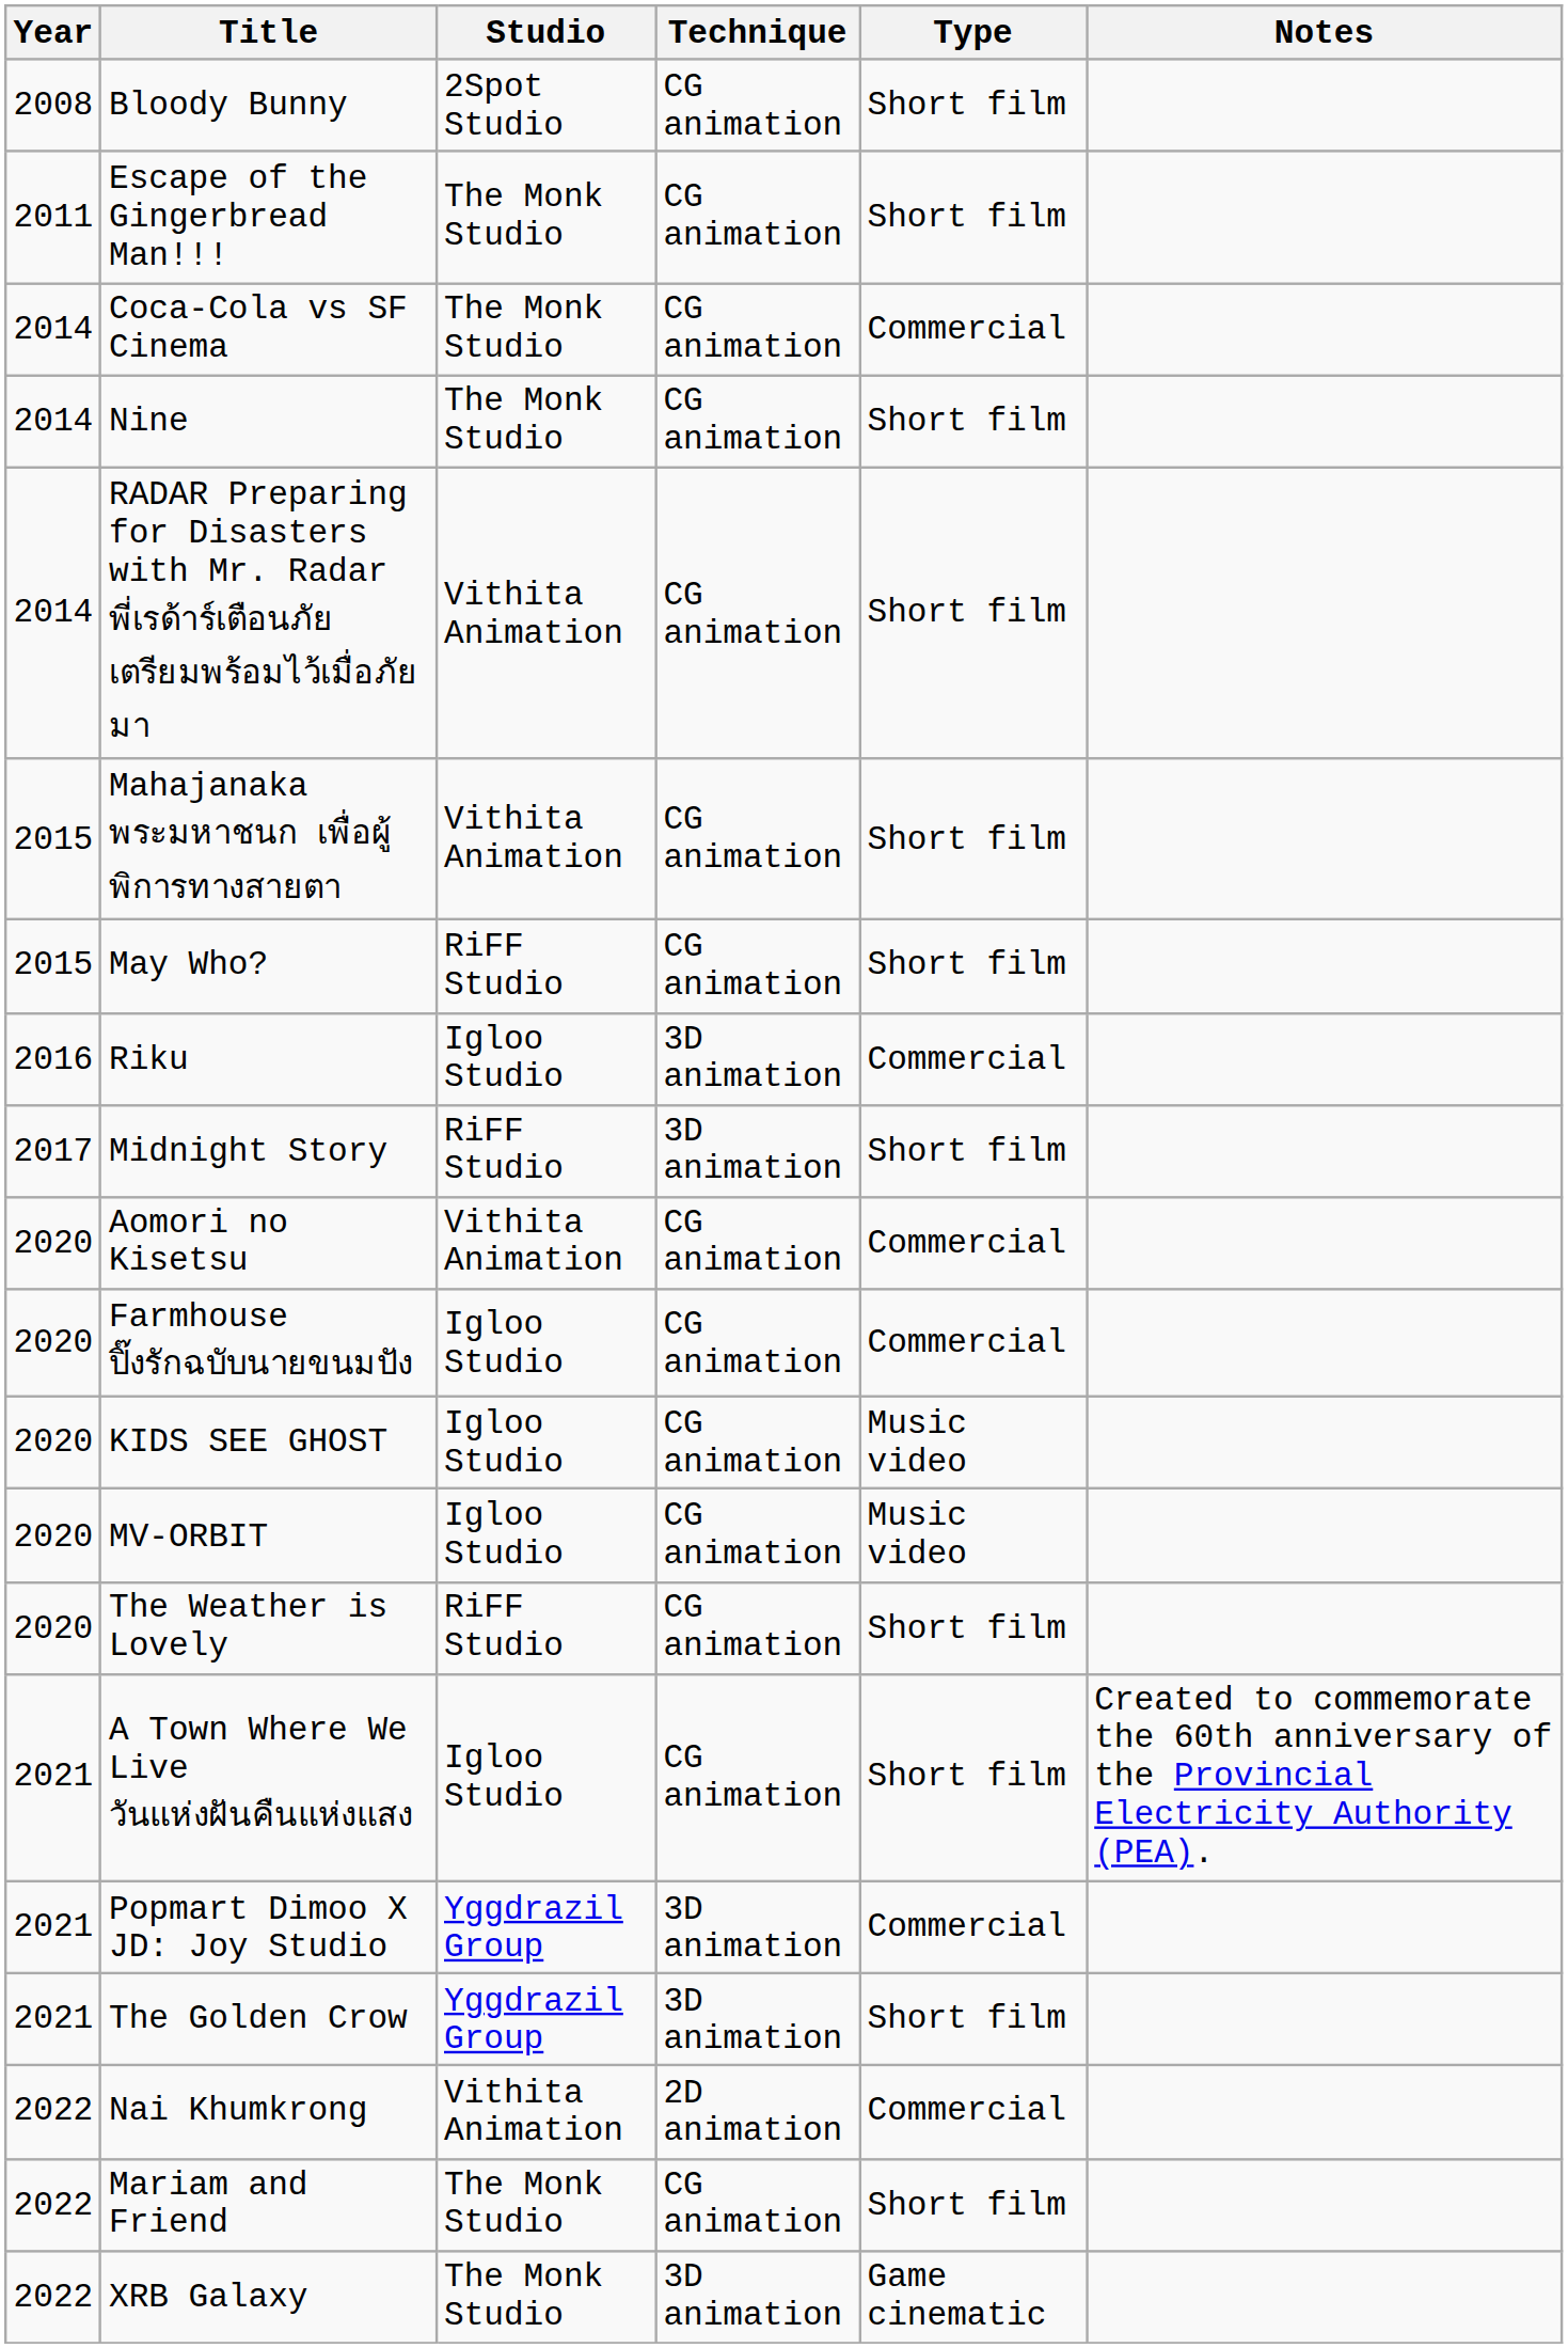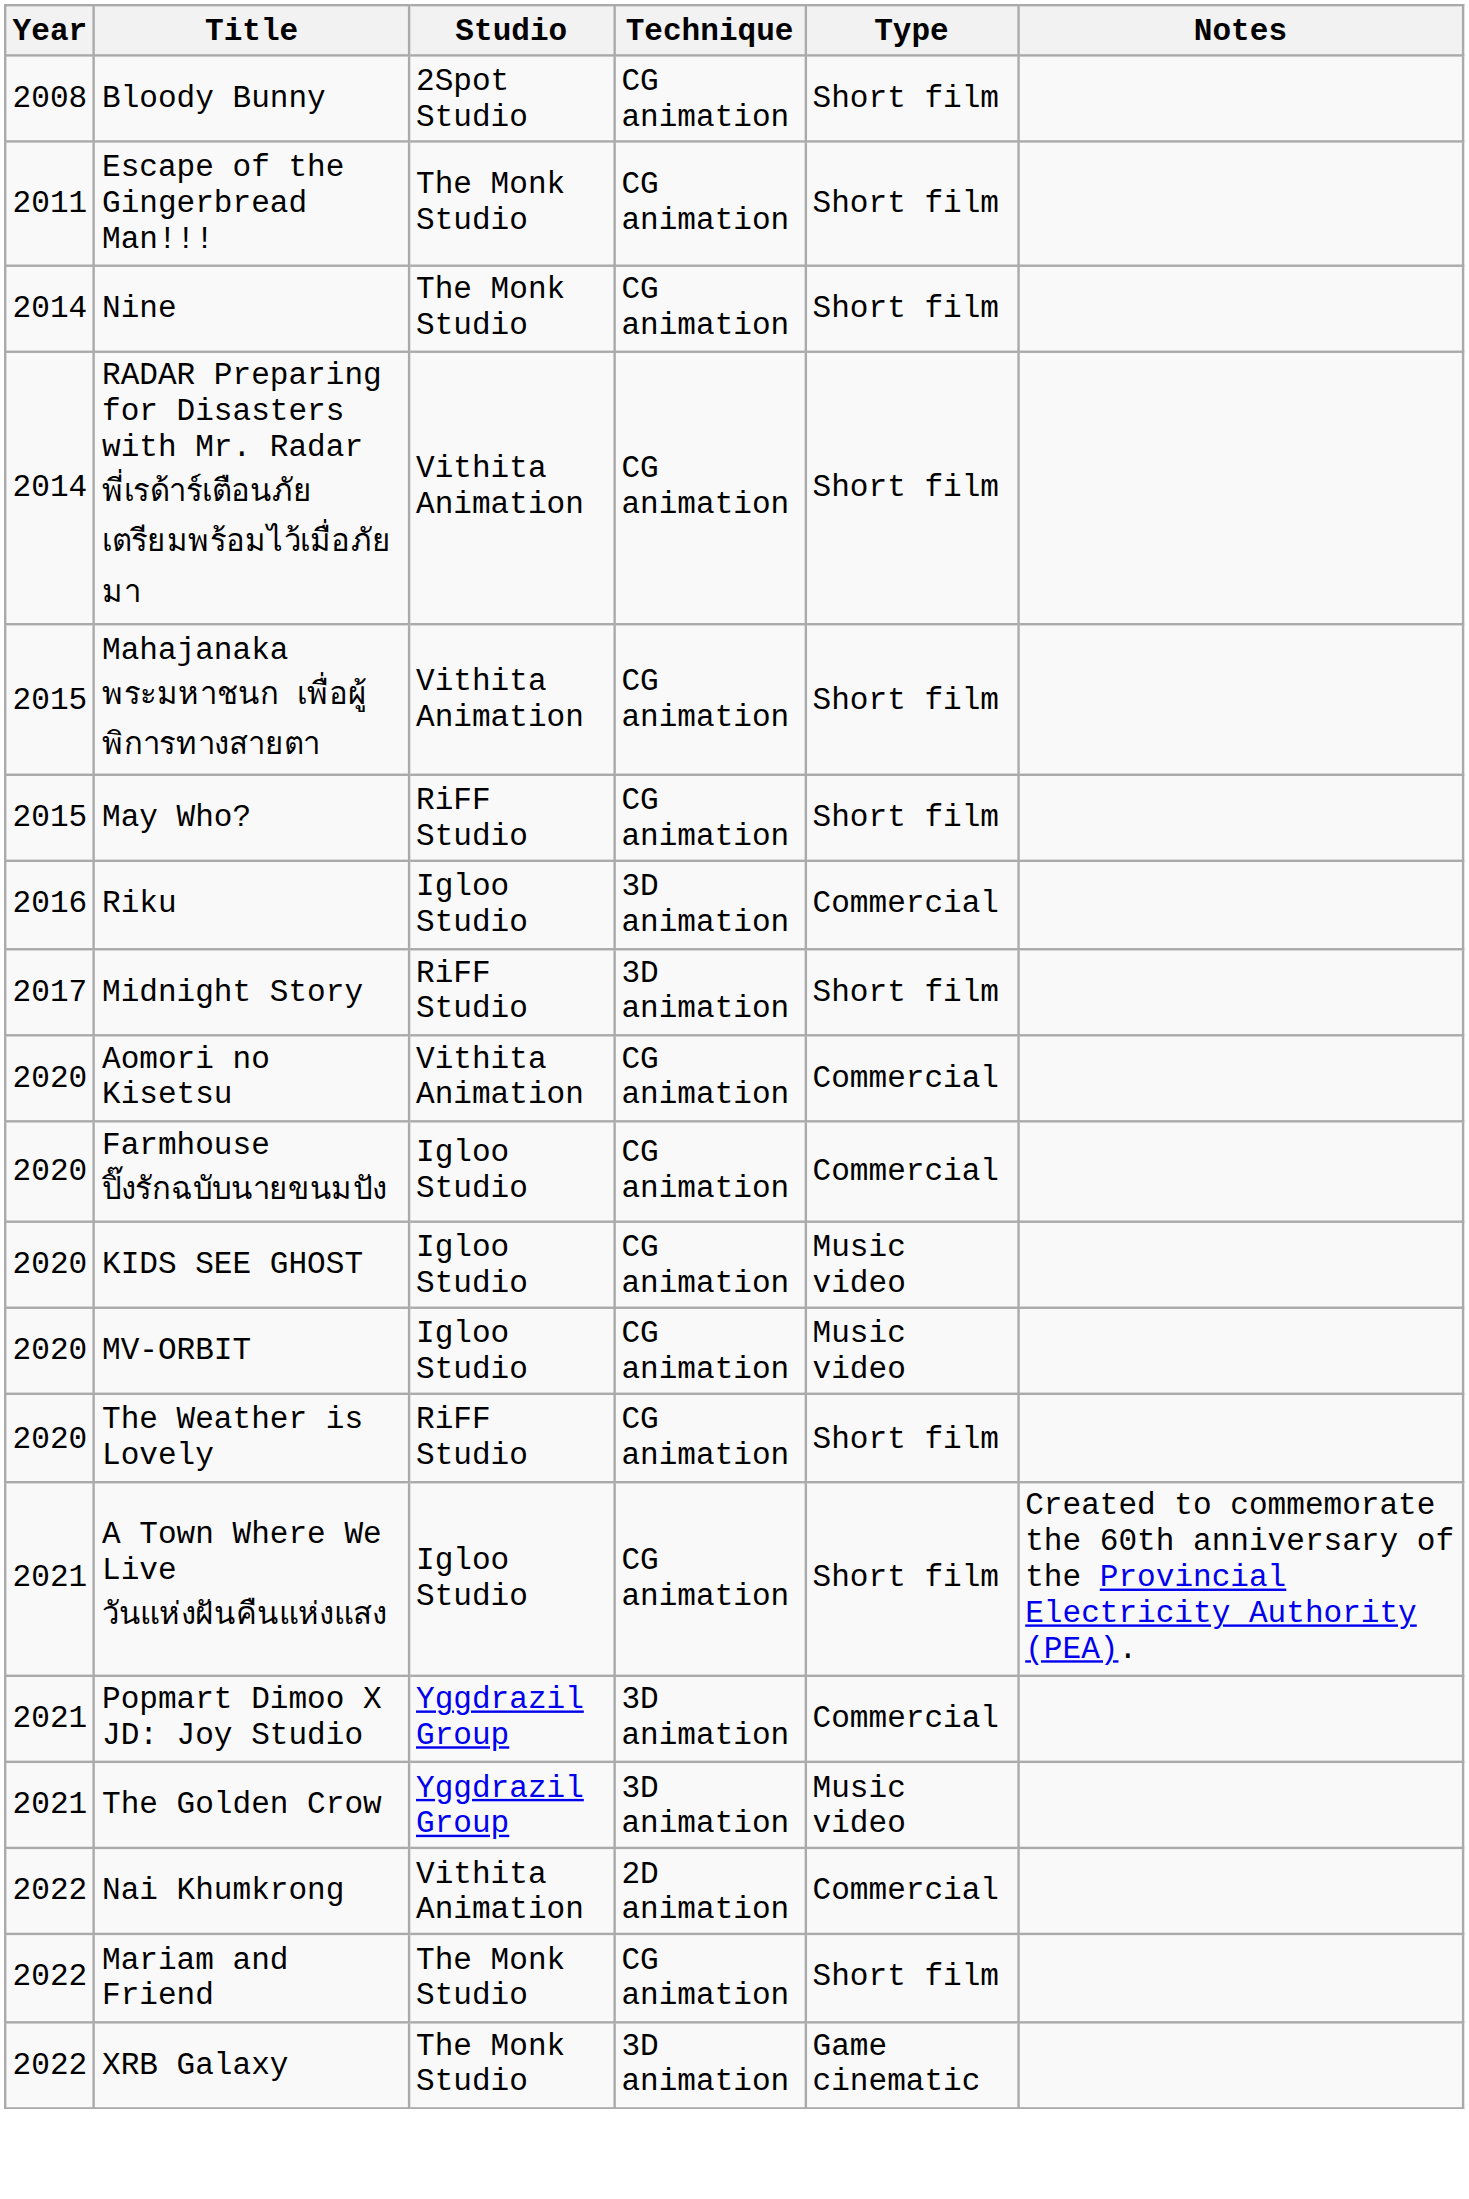 <table class="wikitable sortable mw-collapsible">
 <tr>
 <th><strong>Year</strong></th>
 <th><strong>Title</strong></th>
 <th><strong>Studio</strong></th>
 <th><strong>Technique</strong></th>
 <th><strong>Type</strong></th>
 <th><strong>Notes</strong></th>
 </tr>
 <tr>
 <td>2008</td>
 <td>Bloody Bunny</td>
 <td>2Spot Studio</td>
 <td>CG animation</td>
 <td>Short film</td>
 <td></td>
 </tr>
 <tr>
 <td>2011</td>
 <td>Escape of the Gingerbread Man!!!</td>
 <td>The Monk Studio</td>
 <td>CG animation</td>
 <td>Short film</td>
-<td></td>
-</tr>
-<tr>
-<td>2014</td>
-<td>Coca-Cola vs SF Cinema</td>
-<td>The Monk Studio</td>
-<td>CG animation</td>
-<td>Commercial</td>
 <td></td>
 </tr>
 <tr>
 <td>2014</td>
 <td>Nine</td>
 <td>The Monk Studio</td>
 <td>CG animation</td>
 <td>Short film</td>
 <td></td>
 </tr>
 <tr>
 <td>2014</td>
 <td>RADAR Preparing for Disasters with Mr. Radar<br>พี่เรด้าร์เตือนภัย เตรียมพร้อมไว้เมื่อภัยมา</td>
 <td>Vithita Animation</td>
 <td>CG animation</td>
 <td>Short film</td>
 <td></td>
 </tr>
 <tr>
 <td>2015</td>
 <td>Mahajanaka<br>พระมหาชนก เพื่อผู้พิการทางสายตา</td>
 <td>Vithita Animation</td>
 <td>CG animation</td>
 <td>Short film</td>
 <td></td>
 </tr>
 <tr>
 <td>2015</td>
 <td>May Who?</td>
 <td>RiFF Studio</td>
 <td>CG animation</td>
 <td>Short film</td>
 <td></td>
 </tr>
 <tr>
 <td>2016</td>
 <td>Riku</td>
 <td>Igloo Studio</td>
 <td>3D animation</td>
 <td>Commercial</td>
 <td></td>
 </tr>
 <tr>
 <td>2017</td>
 <td>Midnight Story</td>
 <td>RiFF Studio</td>
 <td>3D animation</td>
 <td>Short film</td>
 </tr>
 <tr>
 <td>2020</td>
 <td>Aomori no Kisetsu</td>
 <td>Vithita Animation</td>
 <td>CG animation</td>
 <td>Commercial</td>
 <td></td>
 </tr>
 <tr>
 <td>2020</td>
 <td>Farmhouse<br>ปิ๊งรักฉบับนายขนมปัง</td>
 <td>Igloo Studio</td>
 <td>CG animation</td>
 <td>Commercial</td>
 <td></td>
 </tr>
 <tr>
 <td>2020</td>
 <td>KIDS SEE GHOST</td>
 <td>Igloo Studio</td>
 <td>CG animation</td>
 <td>Music video</td>
 <td></td>
 </tr>
 <tr>
 <td>2020</td>
 <td>MV-ORBIT</td>
 <td>Igloo Studio</td>
 <td>CG animation</td>
 <td>Music video</td>
 <td></td>
 </tr>
 <tr>
 <td>2020</td>
 <td>The Weather is Lovely</td>
 <td>RiFF Studio</td>
 <td>CG animation</td>
 <td>Short film</td>
 <td></td>
 </tr>
 <tr>
 <td>2021</td>
 <td>A Town Where We Live<br>วันแห่งฝันคืนแห่งแสง</td>
 <td>Igloo Studio</td>
 <td>CG animation</td>
 <td>Short film</td>
 <td>Created to commemorate the 60th anniversary of the <a href='#'>Provincial Electricity Authority (PEA)</a>.</td>
 </tr>
 <tr>
 <td>2021</td>
 <td>Popmart Dimoo X JD: Joy Studio</td>
 <td><a href='#'>Yggdrazil Group</a></td>
 <td>3D animation</td>
 <td>Commercial</td>
 <td></td>
 </tr>
 <tr>
 <td>2021</td>
 <td>The Golden Crow</td>
 <td><a href='#'>Yggdrazil Group</a></td>
 <td>3D animation</td>
-<td>Short film</td>
+<td>Music video</td>
 <td></td>
 </tr>
 <tr>
 <td>2022</td>
 <td>Nai Khumkrong</td>
 <td>Vithita Animation</td>
 <td>2D animation</td>
 <td>Commercial</td>
 <td></td>
 </tr>
 <tr>
 <td>2022</td>
 <td>Mariam and Friend</td>
 <td>The Monk Studio</td>
 <td>CG animation</td>
 <td>Short film</td>
 <td></td>
 </tr>
 <tr>
 <td>2022</td>
 <td>XRB Galaxy</td>
 <td>The Monk Studio</td>
 <td>3D animation</td>
 <td>Game cinematic</td>
 <td></td>
 </tr>
 </table>
